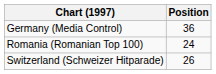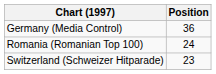 <table class="wikitable sortable plainrowheaders" style="text-align:center">
 <tr>
 <th scope="col">Chart (1997)</th>
 <th scope="col">Position</th>
 </tr>
 <tr>
 <td align="left">Germany (Media Control)</td>
 <td align="center">36</td>
 </tr>
 <tr>
 <td align="left">Romania (Romanian Top 100)</td>
 <td align="center">24</td>
 </tr>
 <tr>
 <td align="left">Switzerland (Schweizer Hitparade)</td>
-<td align="center">26</td>
+<td align="center">23</td>
 </tr>
 </table>
